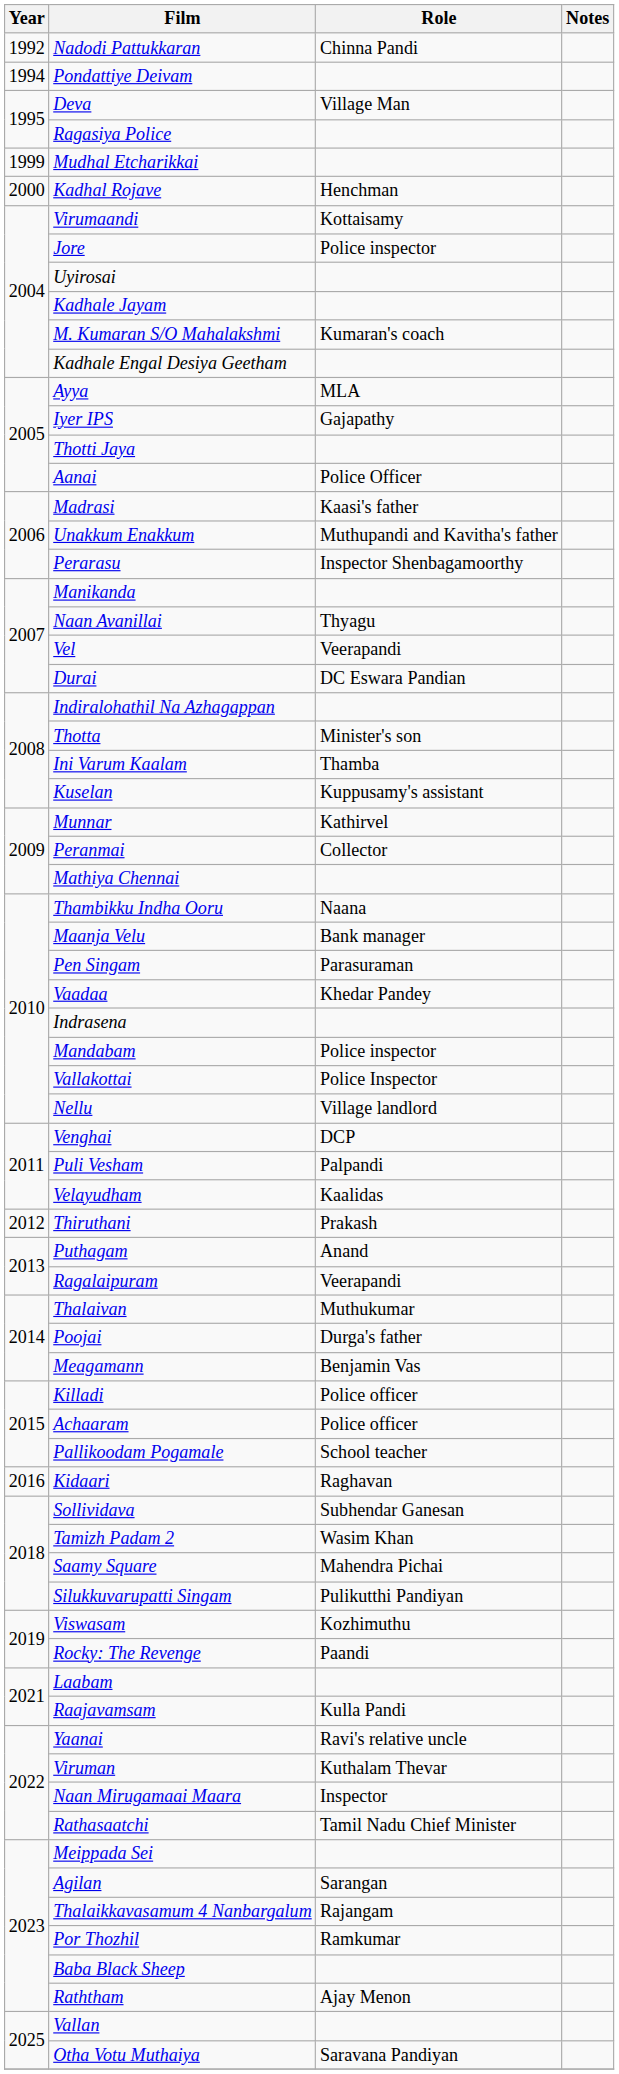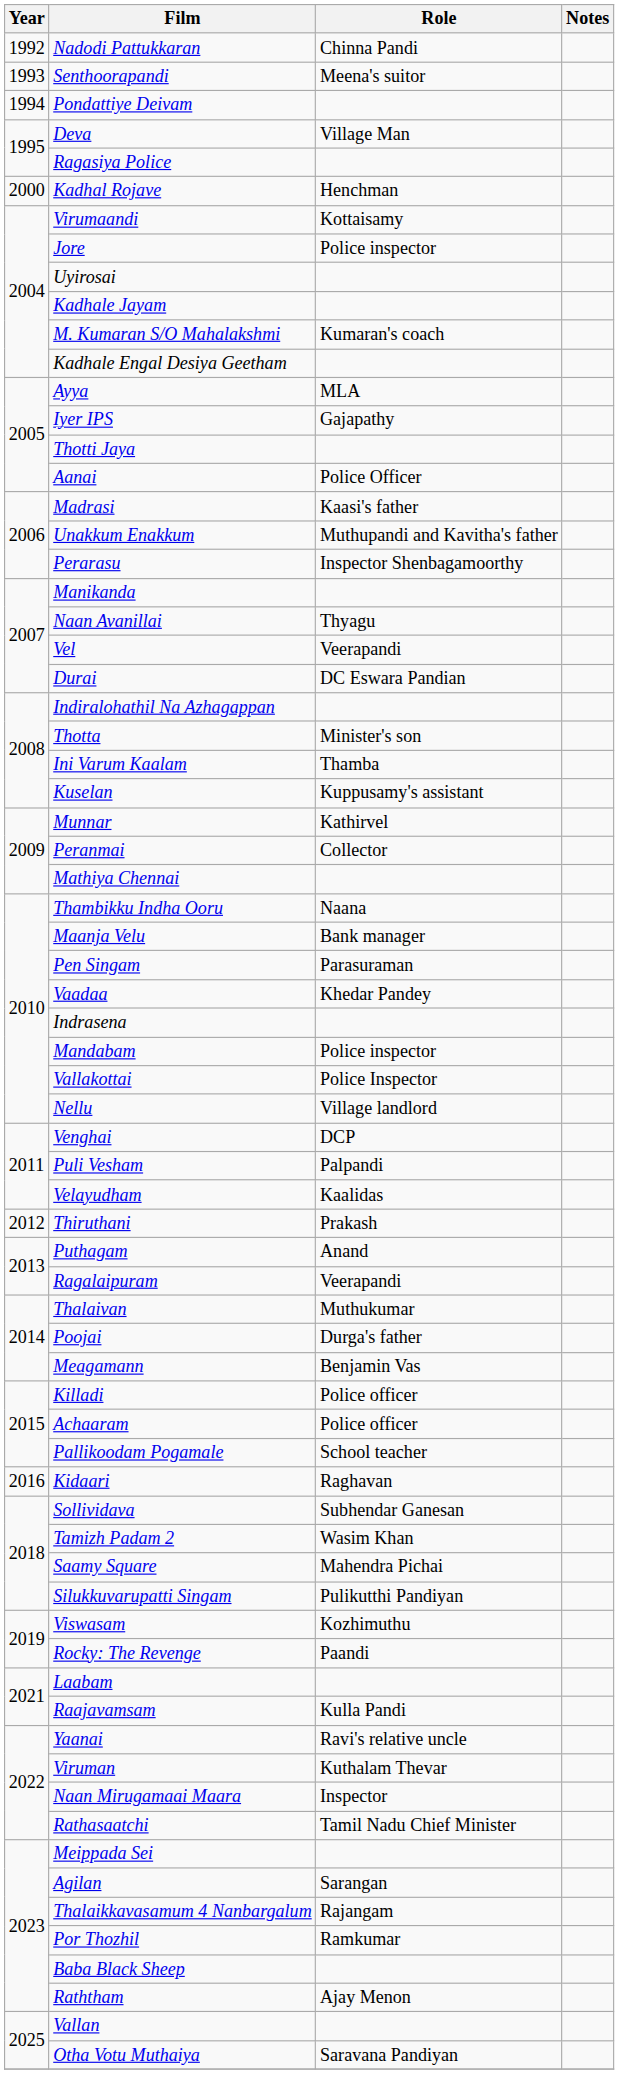 <table class="wikitable sortable">
 <tr>
 <th>Year</th>
 <th>Film</th>
 <th>Role</th>
 <th>Notes</th>
 </tr>
 <tr>
 <td>1992</td>
 <td><em><a href='#'>Nadodi Pattukkaran</a></em></td>
 <td>Chinna Pandi</td>
+<td></td>
+</tr>
+<tr>
+<td>1993</td>
+<td><em><a href='#'>Senthoorapandi</a></em></td>
+<td>Meena's suitor</td>
 <td></td>
 </tr>
 <tr>
 <td>1994</td>
 <td><em><a href='#'>Pondattiye Deivam</a></em></td>
 <td></td>
 <td></td>
 </tr>
 <tr>
 <td rowspan="2">1995</td>
 <td><em><a href='#'>Deva</a></em></td>
 <td>Village Man</td>
 <td></td>
 </tr>
 <tr>
 <td><em><a href='#'>Ragasiya Police</a></em></td>
-<td></td>
-<td></td>
-</tr>
-<tr>
-<td>1999</td>
-<td><em><a href='#'>Mudhal Etcharikkai</a></em></td>
 <td></td>
 <td></td>
 </tr>
 <tr>
 <td>2000</td>
 <td><em><a href='#'>Kadhal Rojave</a></em></td>
 <td>Henchman</td>
 <td></td>
 </tr>
 <tr>
 <td rowspan="6">2004</td>
 <td><em><a href='#'>Virumaandi</a></em></td>
 <td>Kottaisamy</td>
 <td></td>
 </tr>
 <tr>
 <td><em><a href='#'>Jore</a></em></td>
 <td>Police inspector</td>
 <td></td>
 </tr>
 <tr>
 <td><em>Uyirosai</em></td>
 <td></td>
 <td></td>
 </tr>
 <tr>
 <td><em><a href='#'>Kadhale Jayam</a></em></td>
 <td></td>
 <td></td>
 </tr>
 <tr>
 <td><em><a href='#'>M. Kumaran S/O Mahalakshmi</a></em></td>
 <td>Kumaran's coach</td>
 <td></td>
 </tr>
 <tr>
 <td><em>Kadhale Engal Desiya Geetham</em></td>
 <td></td>
 <td></td>
 </tr>
 <tr>
 <td rowspan="4">2005</td>
 <td><em><a href='#'>Ayya</a></em></td>
 <td>MLA</td>
 <td></td>
 </tr>
 <tr>
 <td><em><a href='#'>Iyer IPS</a></em></td>
 <td>Gajapathy</td>
 <td></td>
 </tr>
 <tr>
 <td><em><a href='#'>Thotti Jaya</a></em></td>
 <td></td>
 <td></td>
 </tr>
 <tr>
 <td><em><a href='#'>Aanai</a></em></td>
 <td>Police Officer</td>
 <td></td>
 </tr>
 <tr>
 <td rowspan="3">2006</td>
 <td><em><a href='#'>Madrasi</a></em></td>
 <td>Kaasi's father</td>
 <td></td>
 </tr>
 <tr>
 <td><em><a href='#'>Unakkum Enakkum</a></em></td>
 <td>Muthupandi and Kavitha's father</td>
 <td></td>
 </tr>
 <tr>
 <td><em><a href='#'>Perarasu</a></em></td>
 <td>Inspector Shenbagamoorthy</td>
 <td></td>
 </tr>
 <tr>
 <td rowspan="4">2007</td>
 <td><em><a href='#'>Manikanda</a></em></td>
 <td></td>
 <td></td>
 </tr>
 <tr>
 <td><em><a href='#'>Naan Avanillai</a></em></td>
 <td>Thyagu</td>
 <td></td>
 </tr>
 <tr>
 <td><em><a href='#'>Vel</a></em></td>
 <td>Veerapandi</td>
 <td></td>
 </tr>
 <tr>
 <td><em><a href='#'>Durai</a></em></td>
 <td>DC Eswara Pandian</td>
 <td></td>
 </tr>
 <tr>
 <td rowspan="4">2008</td>
 <td><em><a href='#'>Indiralohathil Na Azhagappan</a></em></td>
 <td></td>
 <td></td>
 </tr>
 <tr>
 <td><em><a href='#'>Thotta</a></em></td>
 <td>Minister's son</td>
 <td></td>
 </tr>
 <tr>
 <td><em><a href='#'>Ini Varum Kaalam</a></em></td>
 <td>Thamba</td>
 <td></td>
 </tr>
 <tr>
 <td><em><a href='#'>Kuselan</a></em></td>
 <td>Kuppusamy's assistant</td>
 <td></td>
 </tr>
 <tr>
 <td rowspan="3">2009</td>
 <td><em><a href='#'>Munnar</a></em></td>
 <td>Kathirvel</td>
 <td></td>
 </tr>
 <tr>
 <td><em><a href='#'>Peranmai</a></em></td>
 <td>Collector</td>
 <td></td>
 </tr>
 <tr>
 <td><em><a href='#'>Mathiya Chennai</a></em></td>
 <td></td>
 <td></td>
 </tr>
 <tr>
 <td rowspan="8">2010</td>
 <td><em><a href='#'>Thambikku Indha Ooru</a></em></td>
 <td>Naana</td>
 <td></td>
 </tr>
 <tr>
 <td><em><a href='#'>Maanja Velu</a></em></td>
 <td>Bank manager</td>
 <td></td>
 </tr>
 <tr>
 <td><em><a href='#'>Pen Singam</a></em></td>
 <td>Parasuraman</td>
 <td></td>
 </tr>
 <tr>
 <td><em><a href='#'>Vaadaa</a></em></td>
 <td>Khedar Pandey</td>
 <td></td>
 </tr>
 <tr>
 <td><em>Indrasena</em></td>
 <td></td>
 <td></td>
 </tr>
 <tr>
 <td><em><a href='#'>Mandabam</a></em></td>
 <td>Police inspector</td>
 <td></td>
 </tr>
 <tr>
 <td><em><a href='#'>Vallakottai</a></em></td>
 <td>Police Inspector</td>
 <td></td>
 </tr>
 <tr>
 <td><em><a href='#'>Nellu</a></em></td>
 <td>Village landlord</td>
 <td></td>
 </tr>
 <tr>
 <td rowspan="3">2011</td>
 <td><em><a href='#'>Venghai</a></em></td>
 <td>DCP</td>
 <td></td>
 </tr>
 <tr>
 <td><em><a href='#'>Puli Vesham</a></em></td>
 <td>Palpandi</td>
 <td></td>
 </tr>
 <tr>
 <td><em><a href='#'>Velayudham</a></em></td>
 <td>Kaalidas</td>
 <td></td>
 </tr>
 <tr>
 <td>2012</td>
 <td><em><a href='#'>Thiruthani</a></em></td>
 <td>Prakash</td>
 <td></td>
 </tr>
 <tr>
 <td rowspan="2">2013</td>
 <td><em><a href='#'>Puthagam</a></em></td>
 <td>Anand</td>
 <td></td>
 </tr>
 <tr>
 <td><em><a href='#'>Ragalaipuram</a></em></td>
 <td>Veerapandi</td>
 <td></td>
 </tr>
 <tr>
 <td rowspan="3">2014</td>
 <td><em><a href='#'>Thalaivan</a></em></td>
 <td>Muthukumar</td>
 <td></td>
 </tr>
 <tr>
 <td><em><a href='#'>Poojai</a></em></td>
 <td>Durga's father</td>
 <td></td>
 </tr>
 <tr>
 <td><em><a href='#'>Meagamann</a></em></td>
 <td>Benjamin Vas</td>
 <td></td>
 </tr>
 <tr>
 <td rowspan="3">2015</td>
 <td><em><a href='#'>Killadi</a></em></td>
 <td>Police officer</td>
 <td></td>
 </tr>
 <tr>
 <td><em><a href='#'>Achaaram</a></em></td>
 <td>Police officer</td>
 <td></td>
 </tr>
 <tr>
 <td><em><a href='#'>Pallikoodam Pogamale</a></em></td>
 <td>School teacher</td>
 <td></td>
 </tr>
 <tr>
 <td>2016</td>
 <td><em><a href='#'>Kidaari</a></em></td>
 <td>Raghavan</td>
 <td></td>
 </tr>
 <tr>
 <td rowspan="4">2018</td>
 <td><em><a href='#'>Sollividava</a></em></td>
 <td>Subhendar Ganesan</td>
 <td></td>
 </tr>
 <tr>
 <td><em><a href='#'>Tamizh Padam 2</a></em></td>
 <td>Wasim Khan</td>
 <td></td>
 </tr>
 <tr>
 <td><em><a href='#'>Saamy Square</a></em></td>
 <td>Mahendra Pichai</td>
 <td></td>
 </tr>
 <tr>
 <td><em><a href='#'>Silukkuvarupatti Singam</a></em></td>
 <td>Pulikutthi Pandiyan</td>
 <td></td>
 </tr>
 <tr>
 <td rowspan="2">2019</td>
 <td><em><a href='#'>Viswasam</a></em></td>
 <td>Kozhimuthu</td>
 <td></td>
 </tr>
 <tr>
 <td><em><a href='#'>Rocky: The Revenge</a></em></td>
 <td>Paandi</td>
 <td></td>
 </tr>
 <tr>
 <td rowspan="2">2021</td>
 <td><em><a href='#'>Laabam</a></em></td>
 <td></td>
 <td></td>
 </tr>
 <tr>
 <td><em><a href='#'>Raajavamsam</a></em></td>
 <td>Kulla Pandi</td>
 <td></td>
 </tr>
 <tr>
 <td rowspan="4">2022</td>
 <td><em><a href='#'>Yaanai</a></em></td>
 <td>Ravi's relative uncle</td>
 <td></td>
 </tr>
 <tr>
 <td><em><a href='#'>Viruman</a></em></td>
 <td>Kuthalam Thevar</td>
 <td></td>
 </tr>
 <tr>
 <td><em><a href='#'>Naan Mirugamaai Maara</a></em></td>
 <td>Inspector</td>
 <td></td>
 </tr>
 <tr>
 <td><em><a href='#'>Rathasaatchi</a></em></td>
 <td>Tamil Nadu Chief Minister</td>
 <td></td>
 </tr>
 <tr>
 <td rowspan="6">2023</td>
 <td><em><a href='#'>Meippada Sei</a></em></td>
 <td></td>
 <td></td>
 </tr>
 <tr>
 <td><em><a href='#'>Agilan</a></em></td>
 <td>Sarangan</td>
 <td></td>
 </tr>
 <tr>
 <td><em><a href='#'>Thalaikkavasamum 4 Nanbargalum</a></em></td>
 <td>Rajangam</td>
 <td></td>
 </tr>
 <tr>
 <td><em><a href='#'>Por Thozhil</a></em></td>
 <td>Ramkumar</td>
 <td></td>
 </tr>
 <tr>
 <td><em><a href='#'>Baba Black Sheep</a></em></td>
 <td></td>
 <td></td>
 </tr>
 <tr>
 <td><em><a href='#'>Raththam</a></em></td>
 <td>Ajay Menon</td>
 <td></td>
 </tr>
 <tr>
 <td rowspan="2">2025</td>
 <td><em><a href='#'>Vallan</a></em></td>
 <td></td>
 <td></td>
 </tr>
 <tr>
 <td><em><a href='#'>Otha Votu Muthaiya</a></em></td>
 <td>Saravana Pandiyan</td>
 <td></td>
 </tr>
 <tr>
 </tr>
 </table>
